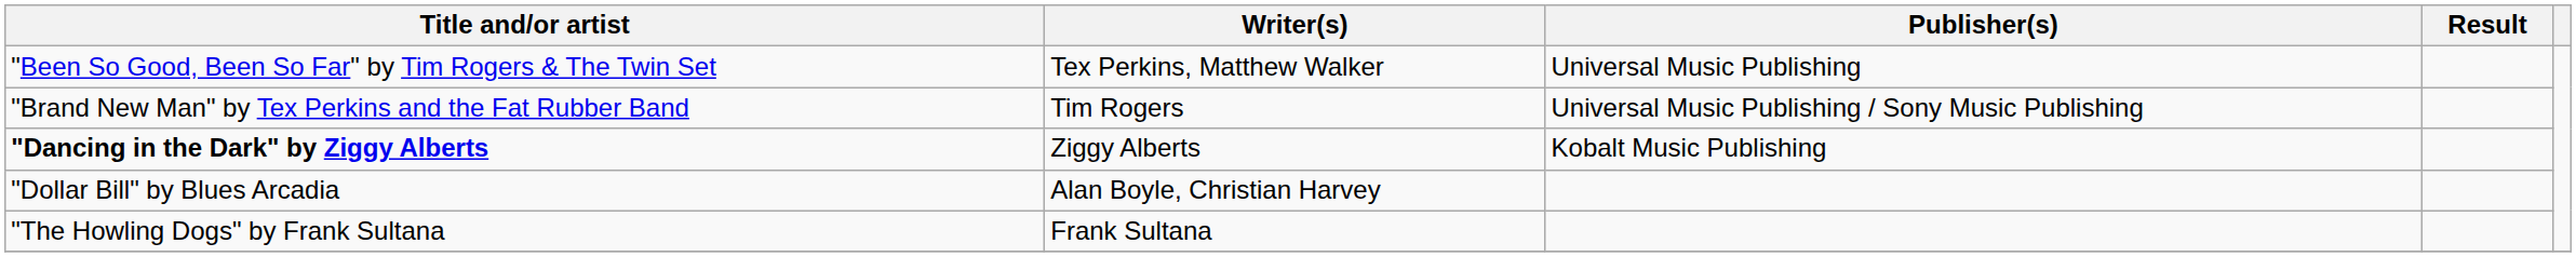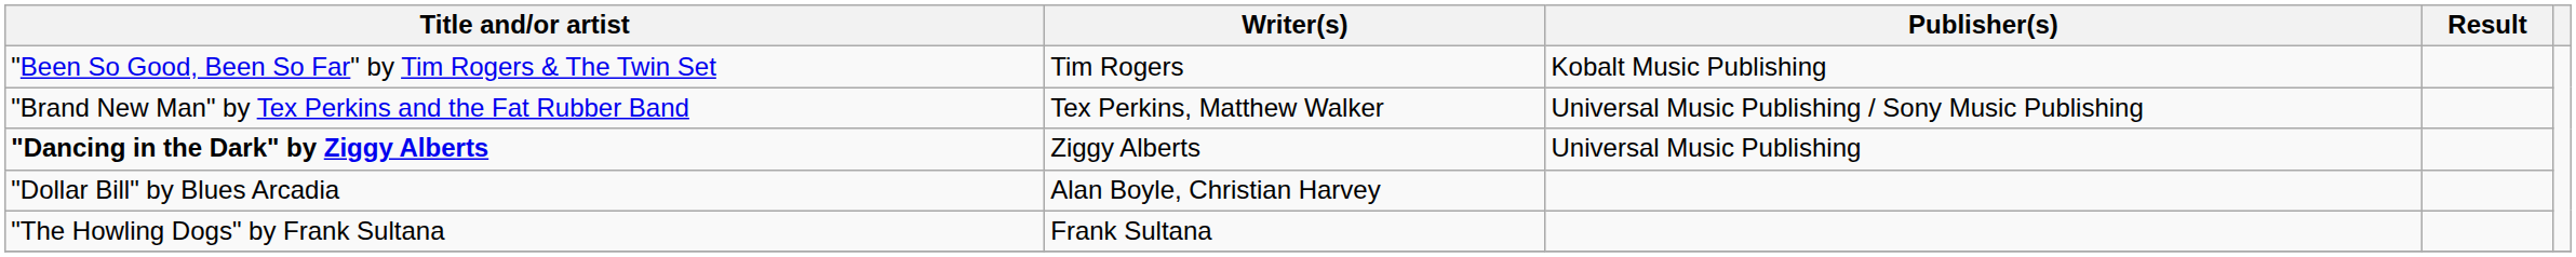 <table class="wikitable" width=100%>
 <tr>
 <th scope="col">Title and/or artist</th>
 <th scope="col">Writer(s)</th>
 <th scope="col">Publisher(s)</th>
 <th scope="col">Result</th>
 <th scope="col"></th>
 </tr>
 <tr>
 <td>"<a href='#'>Been So Good, Been So Far</a>" by <a href='#'>Tim Rogers & The Twin Set</a></td>
-<td>Tex Perkins, Matthew Walker</td>
-<td>Universal Music Publishing</td>
+<td>Tim Rogers</td>
+<td>Kobalt Music Publishing</td>
 <td></td>
 <td rowspan="5"></td>
 </tr>
 <tr>
 <td>"Brand New Man" by <a href='#'>Tex Perkins and the Fat Rubber Band</a></td>
-<td>Tim Rogers</td>
+<td>Tex Perkins, Matthew Walker</td>
 <td>Universal Music Publishing / Sony Music Publishing</td>
 <td></td>
 </tr>
 <tr>
 <td><strong>"Dancing in the Dark" by <a href='#'>Ziggy Alberts</a></strong></td>
 <td>Ziggy Alberts</td>
-<td>Kobalt Music Publishing</td>
+<td>Universal Music Publishing</td>
 <td></td>
 </tr>
 <tr>
 <td>"Dollar Bill" by Blues Arcadia</td>
 <td>Alan Boyle, Christian Harvey</td>
 <td></td>
 <td></td>
 </tr>
 <tr>
 <td>"The Howling Dogs" by Frank Sultana</td>
 <td>Frank Sultana</td>
 <td></td>
 <td></td>
 </tr>
 <tr>
 </tr>
 </table>
